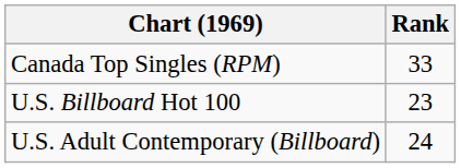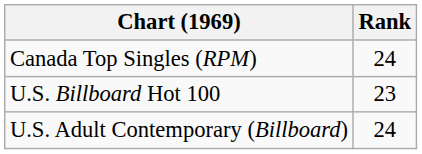 <table class="wikitable sortable">
 <tr>
 <th align="left">Chart (1969)</th>
 <th style="text-align:center;">Rank</th>
 </tr>
 <tr>
 <td>Canada Top Singles (<em>RPM</em>)</td>
-<td style="text-align:center;">33</td>
+<td style="text-align:center;">24</td>
 </tr>
 <tr>
 <td>U.S. <em>Billboard</em> Hot 100 </td>
 <td style="text-align:center;">23</td>
 </tr>
 <tr>
 <td>U.S. Adult Contemporary (<em>Billboard</em>)</td>
 <td style="text-align:center;">24</td>
 </tr>
 </table>
